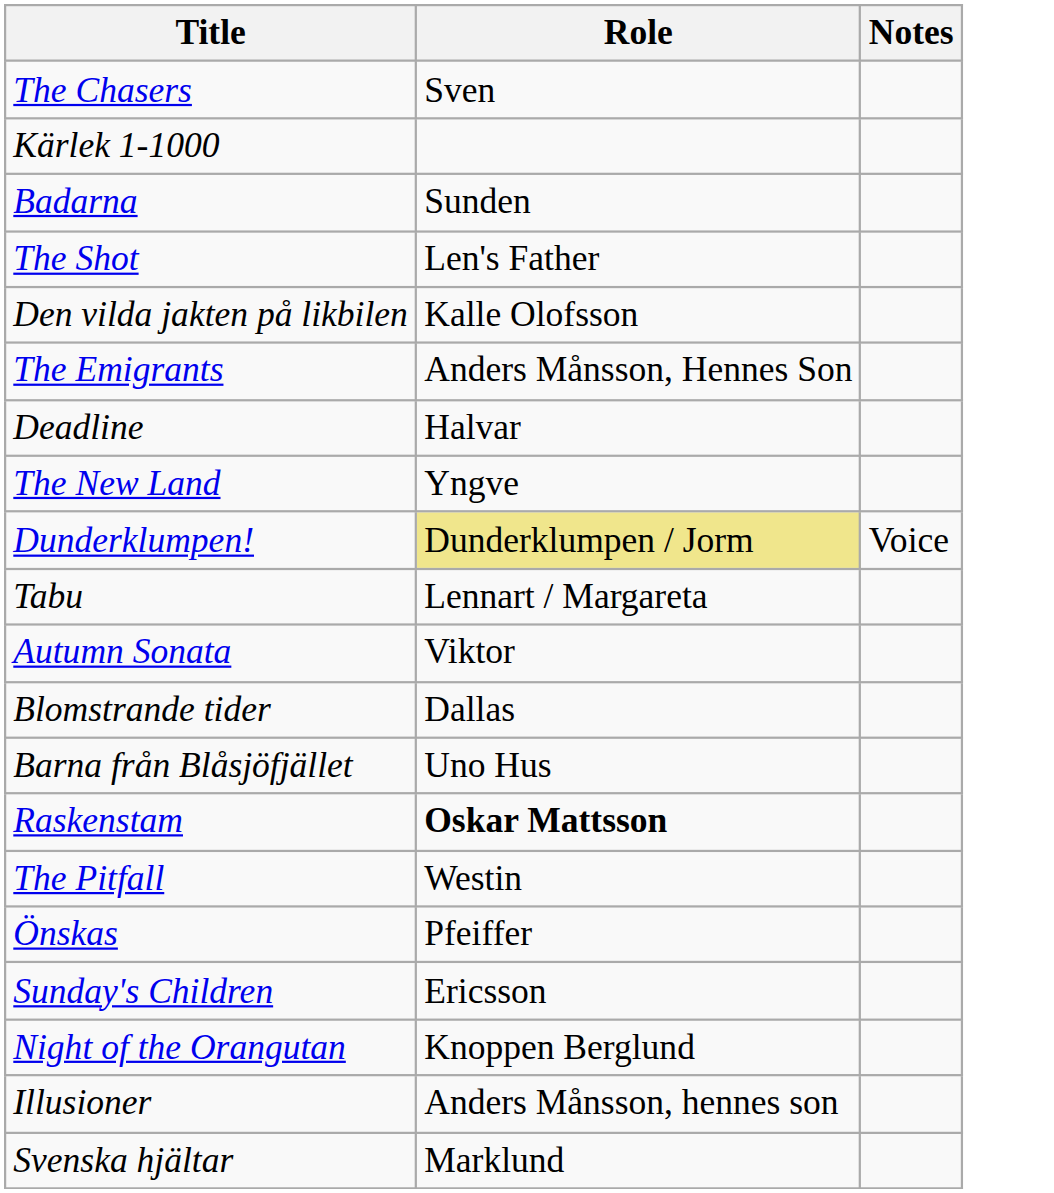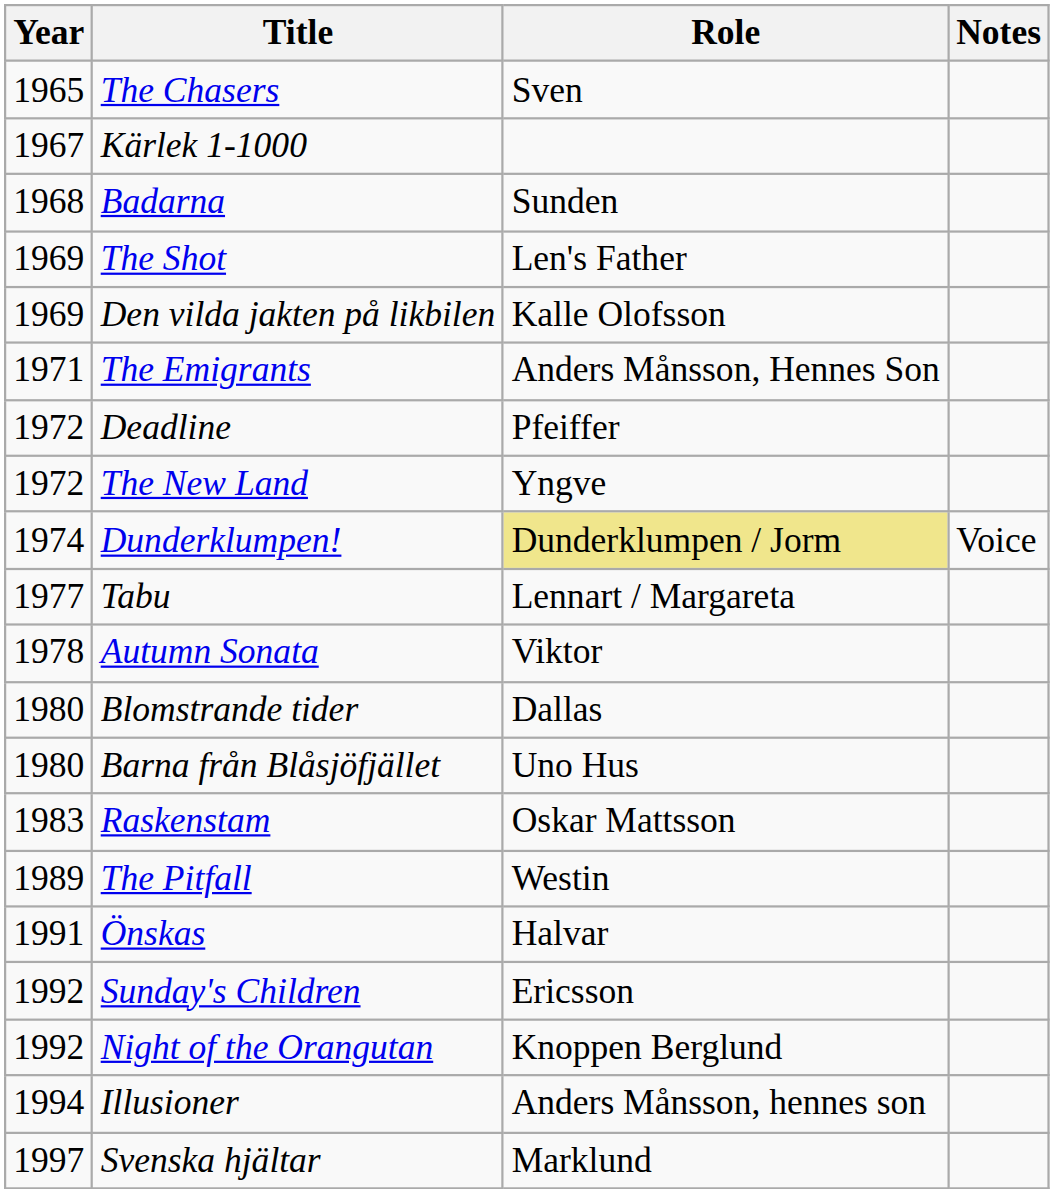 <table class="wikitable">
 <tr>
+<th>Year</th>
 <th>Title</th>
 <th>Role</th>
 <th>Notes</th>
 </tr>
 <tr>
+<td>1965</td>
 <td><em><a href='#'>The Chasers</a></em></td>
 <td>Sven</td>
 <td></td>
 </tr>
 <tr>
+<td>1967</td>
 <td><em>Kärlek 1-1000</em></td>
 <td></td>
 <td></td>
 </tr>
 <tr>
+<td>1968</td>
 <td><em><a href='#'>Badarna</a></em></td>
 <td>Sunden</td>
 <td></td>
 </tr>
 <tr>
+<td>1969</td>
 <td><em><a href='#'>The Shot</a></em></td>
 <td>Len's Father</td>
 <td></td>
 </tr>
 <tr>
+<td>1969</td>
 <td><em>Den vilda jakten på likbilen</em></td>
 <td>Kalle Olofsson</td>
 <td></td>
 </tr>
 <tr>
+<td>1971</td>
 <td><em><a href='#'>The Emigrants</a></em></td>
 <td>Anders Månsson, Hennes Son</td>
 <td></td>
 </tr>
 <tr>
+<td>1972</td>
 <td><em>Deadline</em></td>
-<td>Halvar</td>
+<td>Pfeiffer</td>
 <td></td>
 </tr>
 <tr>
+<td>1972</td>
 <td><em><a href='#'>The New Land</a></em></td>
 <td>Yngve</td>
 <td></td>
 </tr>
 <tr>
+<td>1974</td>
 <td><em><a href='#'>Dunderklumpen!</a></em></td>
 <td style="background: khaki;">Dunderklumpen / Jorm</td>
 <td>Voice</td>
 </tr>
 <tr>
+<td>1977</td>
 <td><em>Tabu</em></td>
 <td>Lennart / Margareta</td>
 <td></td>
 </tr>
 <tr>
+<td>1978</td>
 <td><em><a href='#'>Autumn Sonata</a></em></td>
 <td>Viktor</td>
 <td></td>
 </tr>
 <tr>
+<td>1980</td>
 <td><em>Blomstrande tider</em></td>
 <td>Dallas</td>
 <td></td>
 </tr>
 <tr>
+<td>1980</td>
 <td><em>Barna från Blåsjöfjället</em></td>
 <td>Uno Hus</td>
 <td></td>
 </tr>
 <tr>
+<td>1983</td>
 <td><em><a href='#'>Raskenstam</a></em></td>
-<td><strong>Oskar Mattsson</strong></td>
+<td>Oskar Mattsson</td>
 <td></td>
 </tr>
 <tr>
+<td>1989</td>
 <td><em><a href='#'>The Pitfall</a></em></td>
 <td>Westin</td>
 <td></td>
 </tr>
 <tr>
+<td>1991</td>
 <td><em><a href='#'>Önskas</a></em></td>
-<td>Pfeiffer</td>
+<td>Halvar</td>
 <td></td>
 </tr>
 <tr>
+<td>1992</td>
 <td><em><a href='#'>Sunday's Children</a></em></td>
 <td>Ericsson</td>
 <td></td>
 </tr>
 <tr>
+<td>1992</td>
 <td><em><a href='#'>Night of the Orangutan</a></em></td>
 <td>Knoppen Berglund</td>
 <td></td>
 </tr>
 <tr>
+<td>1994</td>
 <td><em>Illusioner</em></td>
 <td>Anders Månsson, hennes son</td>
 <td></td>
 </tr>
 <tr>
+<td>1997</td>
 <td><em>Svenska hjältar</em></td>
 <td>Marklund</td>
 <td></td>
 </tr>
 </table>
